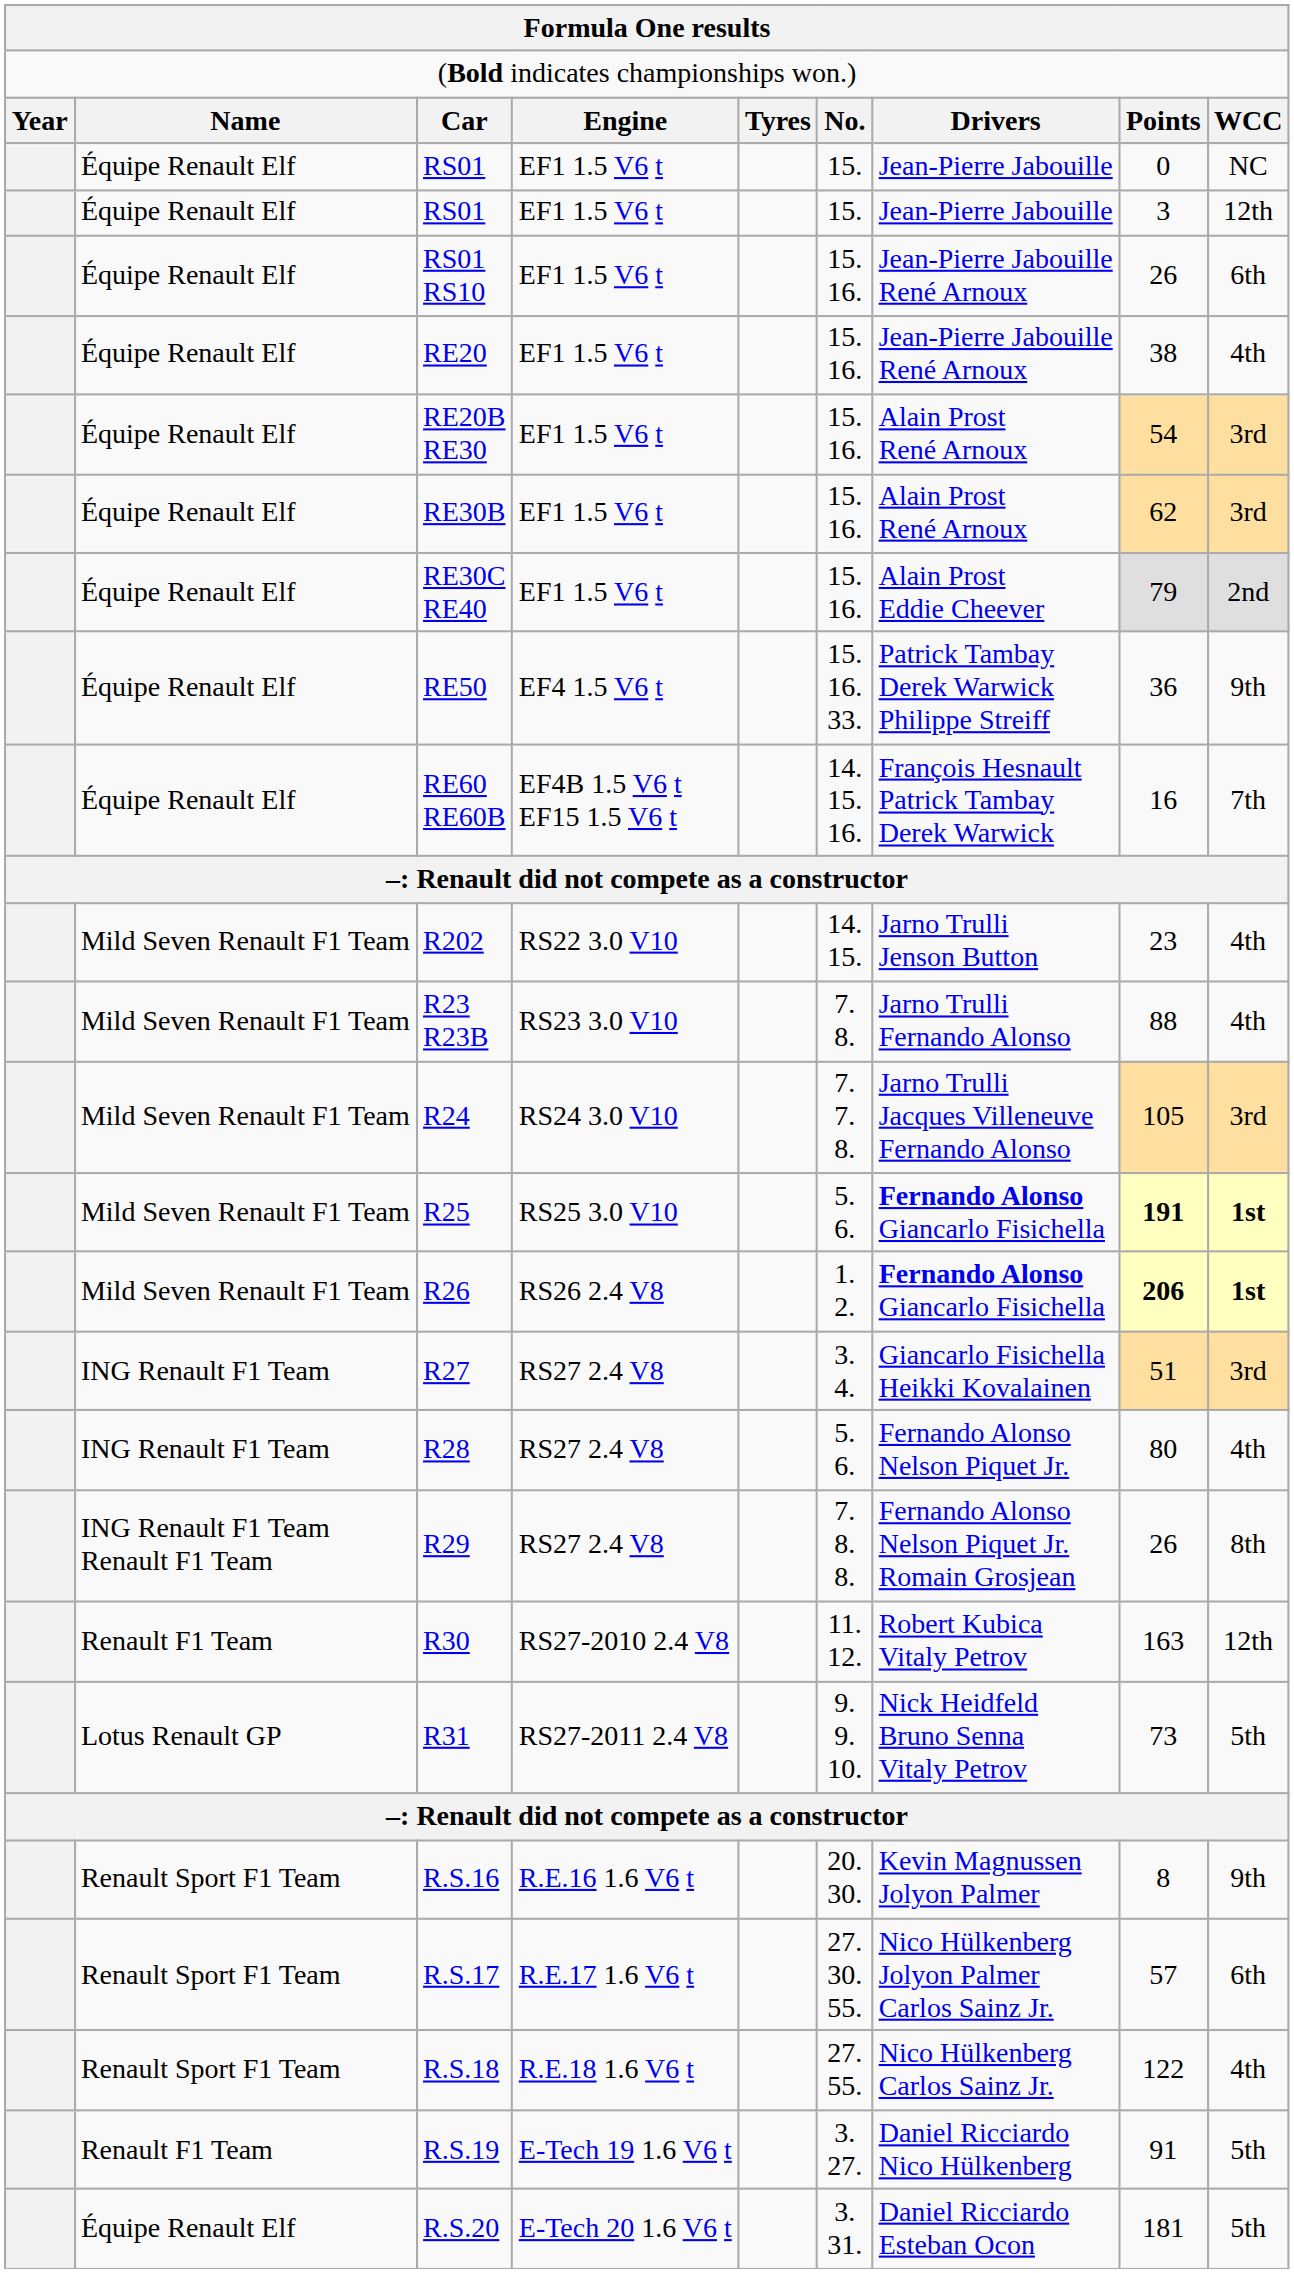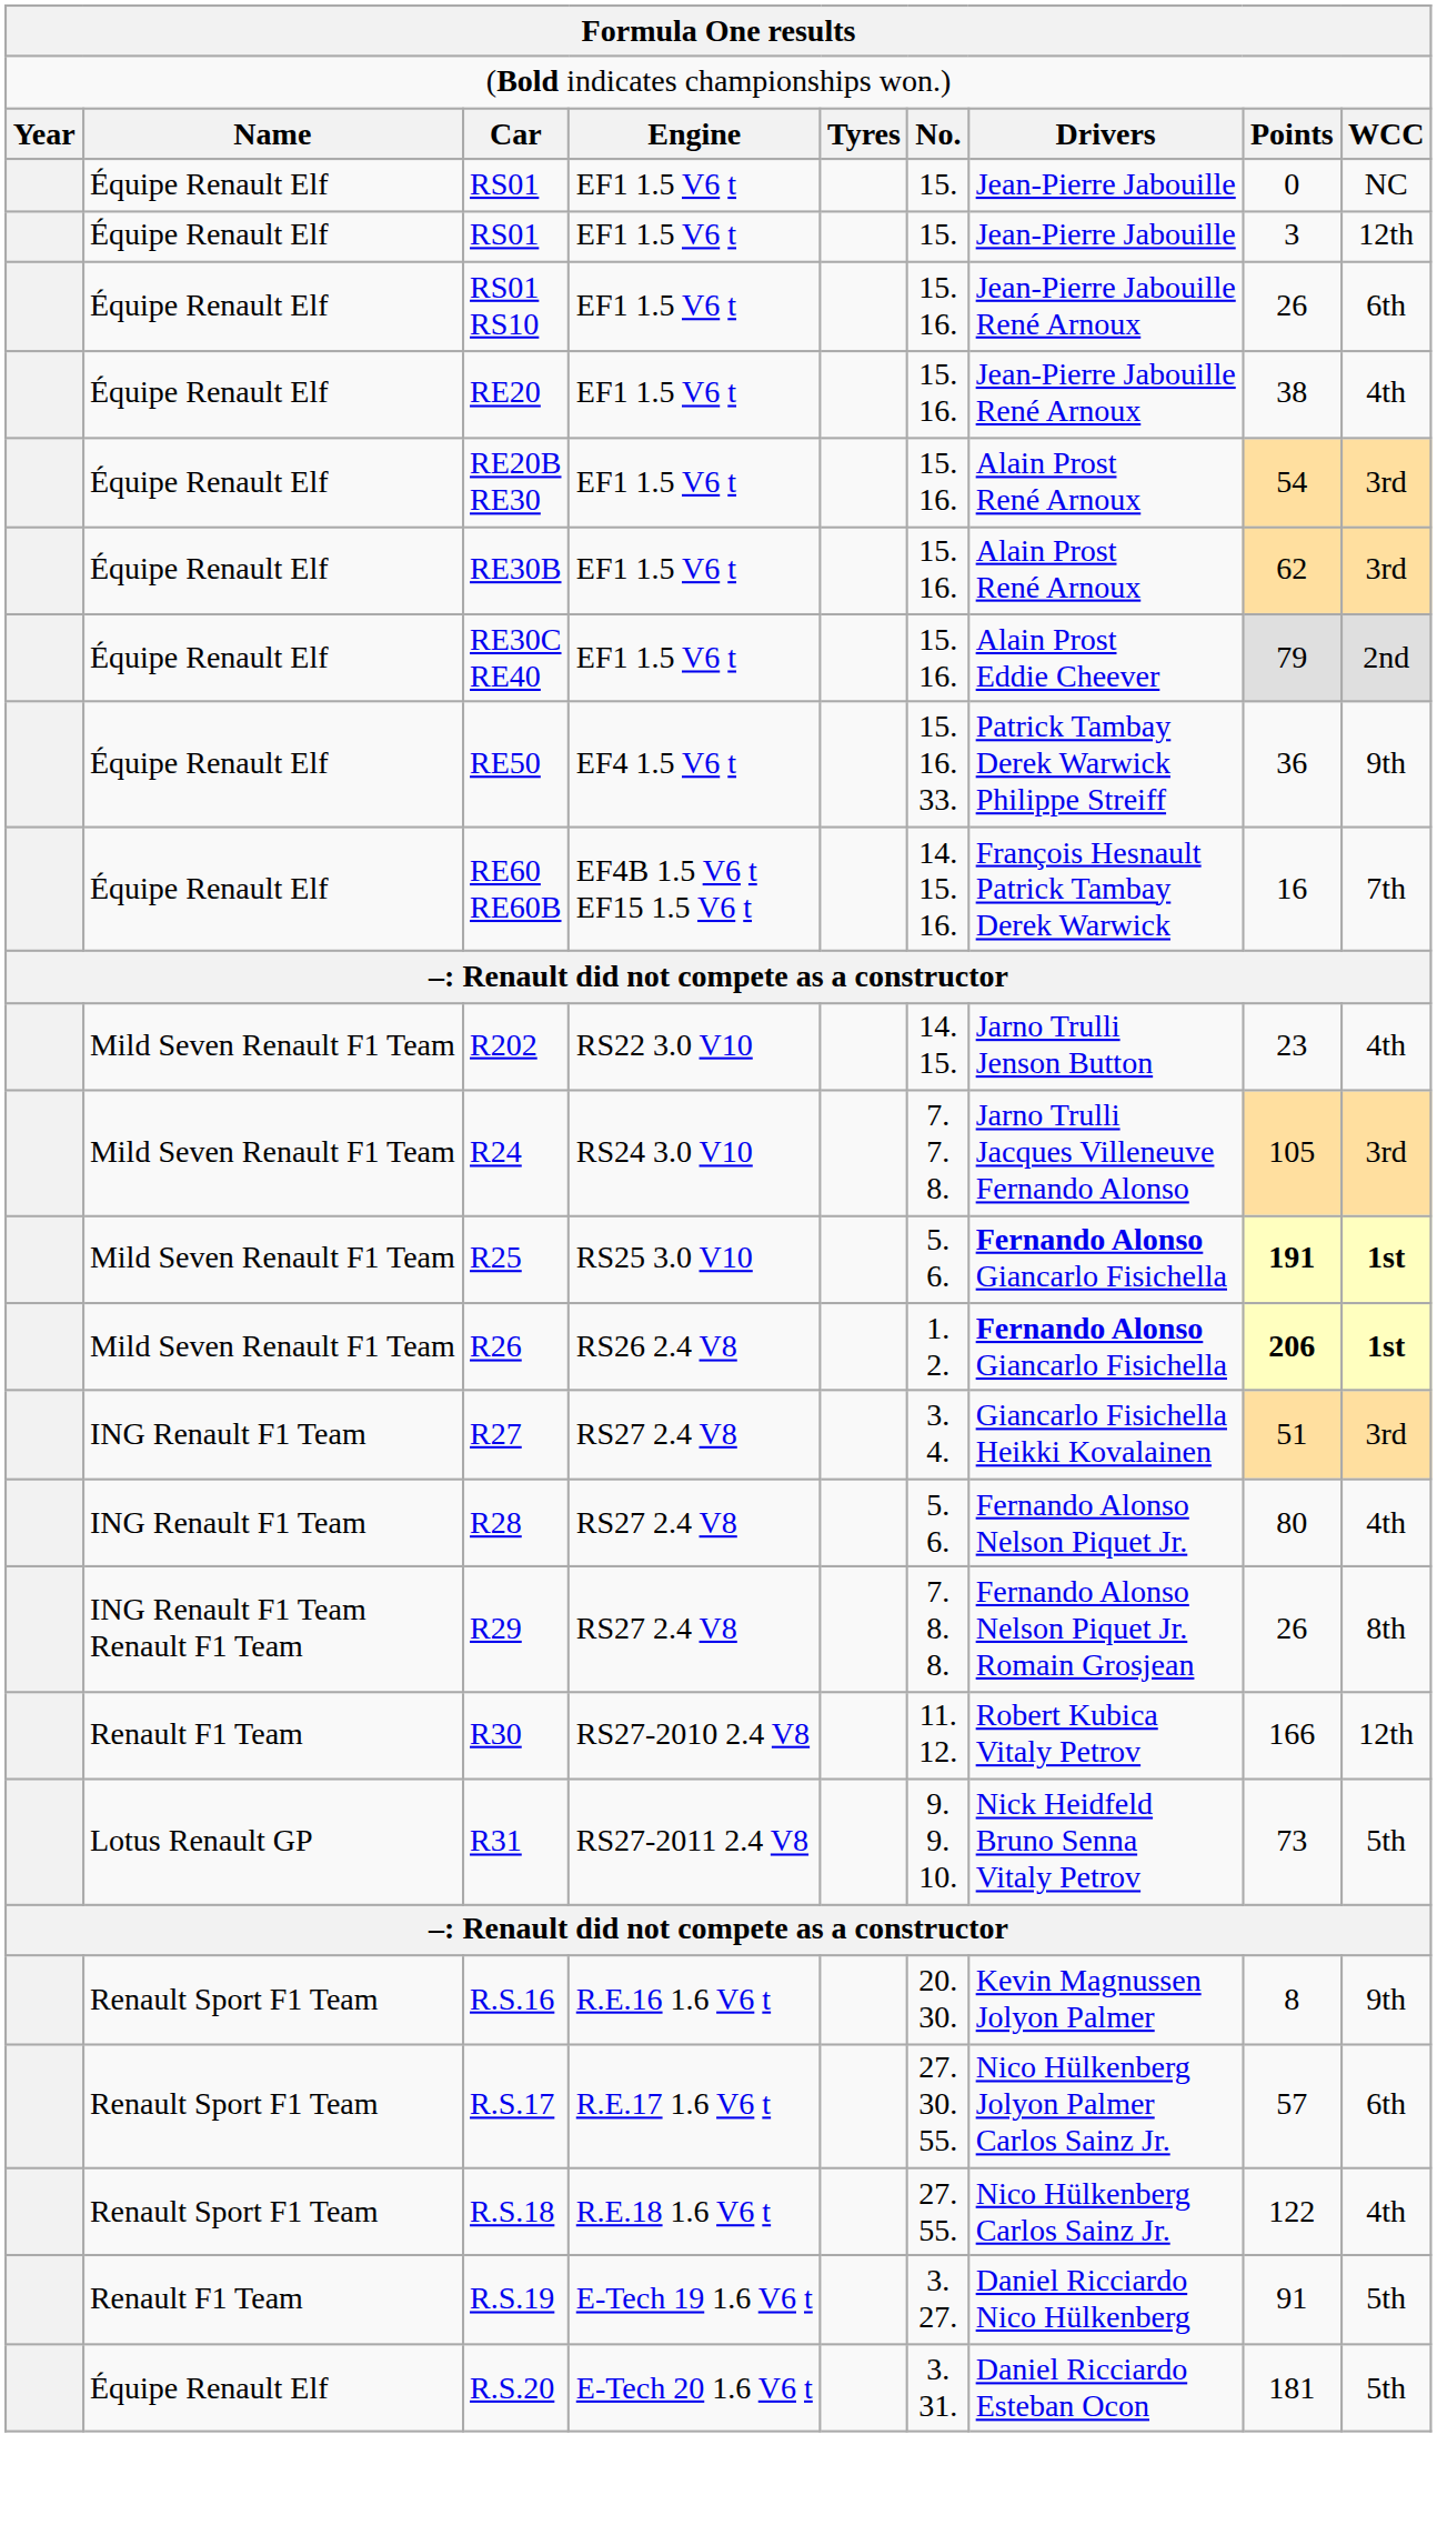 <table class="wikitable collapsible collapsed" style="text-align:center; font-size:85%">
 <tr>
 <th colspan="9">Formula One results</th>
 </tr>
 <tr>
 <td colspan="9">(<strong>Bold</strong> indicates championships won.)</td>
 </tr>
 <tr>
 <th>Year</th>
 <th>Name</th>
 <th>Car</th>
 <th>Engine</th>
 <th>Tyres</th>
 <th>No.</th>
 <th>Drivers</th>
 <th>Points</th>
 <th>WCC</th>
 </tr>
 <tr>
 <th></th>
 <td align="left"> Équipe Renault Elf</td>
 <td align="left"><a href='#'>RS01</a></td>
 <td align="left">EF1 1.5 <a href='#'>V6</a> <a href='#'>t</a></td>
 <td></td>
 <td>15.</td>
 <td align="left"> <a href='#'>Jean-Pierre Jabouille</a></td>
 <td>0</td>
 <td>NC</td>
 </tr>
 <tr>
 <th></th>
 <td align="left"> Équipe Renault Elf</td>
 <td align="left"><a href='#'>RS01</a></td>
 <td align="left">EF1 1.5 <a href='#'>V6</a> <a href='#'>t</a></td>
 <td></td>
 <td>15.</td>
 <td align="left"> <a href='#'>Jean-Pierre Jabouille</a></td>
 <td>3</td>
 <td>12th</td>
 </tr>
 <tr>
 <th></th>
 <td align="left"> Équipe Renault Elf</td>
 <td align="left"><a href='#'>RS01</a><br><a href='#'>RS10</a></td>
 <td align="left">EF1 1.5 <a href='#'>V6</a> <a href='#'>t</a></td>
 <td></td>
 <td>15.<br>16.</td>
 <td align="left"> <a href='#'>Jean-Pierre Jabouille</a><br> <a href='#'>René Arnoux</a></td>
 <td>26</td>
 <td>6th</td>
 </tr>
 <tr>
 <th></th>
 <td align="left"> Équipe Renault Elf</td>
 <td align="left"><a href='#'>RE20</a></td>
 <td align="left">EF1 1.5 <a href='#'>V6</a> <a href='#'>t</a></td>
 <td></td>
 <td>15.<br>16.</td>
 <td align="left"> <a href='#'>Jean-Pierre Jabouille</a><br> <a href='#'>René Arnoux</a></td>
 <td>38</td>
 <td>4th</td>
 </tr>
 <tr>
 <th></th>
 <td align="left"> Équipe Renault Elf</td>
 <td align="left"><a href='#'>RE20B</a><br><a href='#'>RE30</a></td>
 <td align="left">EF1 1.5 <a href='#'>V6</a> <a href='#'>t</a></td>
 <td></td>
 <td>15.<br>16.</td>
 <td align="left"> <a href='#'>Alain Prost</a><br> <a href='#'>René Arnoux</a></td>
 <td style="background:#FFDF9F;">54</td>
 <td style="background:#FFDF9F;">3rd</td>
 </tr>
 <tr>
 <th></th>
 <td align="left"> Équipe Renault Elf</td>
 <td align="left"><a href='#'>RE30B</a></td>
 <td align="left">EF1 1.5 <a href='#'>V6</a> <a href='#'>t</a></td>
 <td></td>
 <td>15.<br>16.</td>
 <td align="left"> <a href='#'>Alain Prost</a><br> <a href='#'>René Arnoux</a></td>
 <td style="background:#FFDF9F;">62</td>
 <td style="background:#FFDF9F;">3rd</td>
 </tr>
 <tr>
 <th></th>
 <td align="left"> Équipe Renault Elf</td>
 <td align="left"><a href='#'>RE30C</a><br><a href='#'>RE40</a></td>
 <td align="left">EF1 1.5 <a href='#'>V6</a> <a href='#'>t</a></td>
 <td></td>
 <td>15.<br>16.</td>
 <td align="left"> <a href='#'>Alain Prost</a><br> <a href='#'>Eddie Cheever</a></td>
 <td style="background:#DFDFDF;">79</td>
 <td style="background:#DFDFDF;">2nd</td>
 </tr>
 <tr>
 <th></th>
 <td align="left"> Équipe Renault Elf</td>
 <td align="left"><a href='#'>RE50</a></td>
 <td align="left">EF4 1.5 <a href='#'>V6</a> <a href='#'>t</a></td>
 <td></td>
 <td>15.<br>16.<br>33.</td>
 <td align="left"> <a href='#'>Patrick Tambay</a><br> <a href='#'>Derek Warwick</a><br> <a href='#'>Philippe Streiff</a></td>
 <td>36</td>
 <td>9th</td>
 </tr>
 <tr>
 <th></th>
 <td align="left"> Équipe Renault Elf</td>
 <td align="left"><a href='#'>RE60</a><br><a href='#'>RE60B</a></td>
 <td align="left">EF4B 1.5 <a href='#'>V6</a> <a href='#'>t</a><br>EF15 1.5 <a href='#'>V6</a> <a href='#'>t</a></td>
 <td></td>
 <td>14.<br>15.<br>16.</td>
 <td align="left"> <a href='#'>François Hesnault</a><br> <a href='#'>Patrick Tambay</a><br> <a href='#'>Derek Warwick</a></td>
 <td>16</td>
 <td>7th</td>
 </tr>
 <tr>
 <th colspan="9" style="text-align:center;">–: Renault did not compete as a constructor</th>
 </tr>
 <tr>
 <th></th>
 <td align="left"> Mild Seven Renault F1 Team</td>
 <td align="left"><a href='#'>R202</a></td>
 <td align="left">RS22 3.0 <a href='#'>V10</a></td>
 <td></td>
 <td>14.<br>15.</td>
 <td align="left"> <a href='#'>Jarno Trulli</a><br> <a href='#'>Jenson Button</a></td>
 <td>23</td>
 <td>4th</td>
 </tr>
 <tr>
 <th></th>
 <td align="left"> Mild Seven Renault F1 Team</td>
-<td align="left"><a href='#'>R23</a><br><a href='#'>R23B</a></td>
-<td align="left">RS23 3.0 <a href='#'>V10</a></td>
-<td></td>
-<td>7.<br>8.</td>
-<td align="left"> <a href='#'>Jarno Trulli</a><br> <a href='#'>Fernando Alonso</a></td>
-<td>88</td>
-<td>4th</td>
-</tr>
-<tr>
-<th></th>
-<td align="left"> Mild Seven Renault F1 Team</td>
 <td align="left"><a href='#'>R24</a></td>
 <td align="left">RS24 3.0 <a href='#'>V10</a></td>
 <td></td>
 <td>7.<br>7.<br>8.</td>
 <td align="left"> <a href='#'>Jarno Trulli</a><br> <a href='#'>Jacques Villeneuve</a><br> <a href='#'>Fernando Alonso</a></td>
 <td style="background:#FFDF9F;">105</td>
 <td style="background:#FFDF9F;">3rd</td>
 </tr>
 <tr>
 <th></th>
 <td align="left"> Mild Seven Renault F1 Team</td>
 <td align="left"><a href='#'>R25</a></td>
 <td align="left">RS25 3.0 <a href='#'>V10</a></td>
 <td></td>
 <td>5.<br>6.</td>
 <td align="left"> <strong><a href='#'>Fernando Alonso</a></strong><br> <a href='#'>Giancarlo Fisichella</a></td>
 <td style="background:#FFFFBF;"><strong>191</strong></td>
 <td style="background:#FFFFBF;"><strong>1st</strong></td>
 </tr>
 <tr>
 <th></th>
 <td align="left"> Mild Seven Renault F1 Team</td>
 <td align="left"><a href='#'>R26</a></td>
 <td align="left">RS26 2.4 <a href='#'>V8</a></td>
 <td></td>
 <td>1.<br>2.</td>
 <td align="left"> <strong><a href='#'>Fernando Alonso</a></strong><br> <a href='#'>Giancarlo Fisichella</a></td>
 <td style="background:#FFFFBF;"><strong>206</strong></td>
 <td style="background:#FFFFBF;"><strong>1st</strong></td>
 </tr>
 <tr>
 <th></th>
 <td align="left"> ING Renault F1 Team</td>
 <td align="left"><a href='#'>R27</a></td>
 <td align="left">RS27 2.4 <a href='#'>V8</a></td>
 <td></td>
 <td>3.<br>4.</td>
 <td align="left"> <a href='#'>Giancarlo Fisichella</a><br> <a href='#'>Heikki Kovalainen</a></td>
 <td style="background:#FFDF9F;">51</td>
 <td style="background:#FFDF9F;">3rd</td>
 </tr>
 <tr>
 <th></th>
 <td align="left"> ING Renault F1 Team</td>
 <td align="left"><a href='#'>R28</a></td>
 <td align="left">RS27 2.4 <a href='#'>V8</a></td>
 <td></td>
 <td>5.<br>6.</td>
 <td align="left"> <a href='#'>Fernando Alonso</a><br> <a href='#'>Nelson Piquet Jr.</a></td>
 <td>80</td>
 <td>4th</td>
 </tr>
 <tr>
 <th></th>
 <td align="left"> ING Renault F1 Team<br> Renault F1 Team</td>
 <td align="left"><a href='#'>R29</a></td>
 <td align="left">RS27 2.4 <a href='#'>V8</a></td>
 <td></td>
 <td>7.<br>8.<br>8.</td>
 <td align="left"> <a href='#'>Fernando Alonso</a><br> <a href='#'>Nelson Piquet Jr.</a><br> <a href='#'>Romain Grosjean</a></td>
 <td>26</td>
 <td>8th</td>
 </tr>
 <tr>
 <th></th>
 <td align="left"> Renault F1 Team</td>
 <td align="left"><a href='#'>R30</a></td>
 <td align="left">RS27-2010 2.4 <a href='#'>V8</a></td>
 <td></td>
 <td>11.<br>12.</td>
 <td align="left"> <a href='#'>Robert Kubica</a><br> <a href='#'>Vitaly Petrov</a></td>
-<td>163</td>
+<td>166</td>
 <td>12th</td>
 </tr>
 <tr>
 <th></th>
 <td align="left"> Lotus Renault GP</td>
 <td align="left"><a href='#'>R31</a></td>
 <td align="left">RS27-2011 2.4 <a href='#'>V8</a></td>
 <td></td>
 <td>9.<br>9.<br>10.</td>
 <td align="left"> <a href='#'>Nick Heidfeld</a><br> <a href='#'>Bruno Senna</a><br> <a href='#'>Vitaly Petrov</a></td>
 <td>73</td>
 <td>5th</td>
 </tr>
 <tr>
 <th colspan="9" style="text-align:center;">–: Renault did not compete as a constructor</th>
 </tr>
 <tr>
 <th></th>
 <td align="left"> Renault Sport F1 Team</td>
 <td align="left"><a href='#'>R.S.16</a></td>
 <td align="left"><a href='#'>R.E.16</a> 1.6 <a href='#'>V6</a> <a href='#'>t</a></td>
 <td></td>
 <td>20.<br>30.</td>
 <td align="left"> <a href='#'>Kevin Magnussen</a><br> <a href='#'>Jolyon Palmer</a></td>
 <td>8</td>
 <td>9th</td>
 </tr>
 <tr>
 <th></th>
 <td align="left"> Renault Sport F1 Team</td>
 <td align="left"><a href='#'>R.S.17</a></td>
 <td align="left"><a href='#'>R.E.17</a> 1.6 <a href='#'>V6</a> <a href='#'>t</a></td>
 <td></td>
 <td>27.<br>30.<br>55.</td>
 <td align="left"> <a href='#'>Nico Hülkenberg</a><br> <a href='#'>Jolyon Palmer</a><br> <a href='#'>Carlos Sainz Jr.</a></td>
 <td>57</td>
 <td>6th</td>
 </tr>
 <tr>
 <th></th>
 <td align="left"> Renault Sport F1 Team</td>
 <td align="left"><a href='#'>R.S.18</a></td>
 <td align="left"><a href='#'>R.E.18</a> 1.6 <a href='#'>V6</a> <a href='#'>t</a></td>
 <td></td>
 <td>27.<br>55.</td>
 <td align="left"> <a href='#'>Nico Hülkenberg</a><br> <a href='#'>Carlos Sainz Jr.</a></td>
 <td>122</td>
 <td>4th</td>
 </tr>
 <tr>
 <th></th>
 <td align="left"> Renault F1 Team</td>
 <td align="left"><a href='#'>R.S.19</a></td>
 <td align="left"><a href='#'>E-Tech 19</a> 1.6 <a href='#'>V6</a> <a href='#'>t</a></td>
 <td></td>
 <td>3.<br>27.</td>
 <td align="left"> <a href='#'>Daniel Ricciardo</a><br> <a href='#'>Nico Hülkenberg</a></td>
 <td>91</td>
 <td>5th</td>
 </tr>
 <tr>
 <th></th>
 <td align="left"> Équipe Renault Elf</td>
 <td align="left"><a href='#'>R.S.20</a></td>
 <td align="left"><a href='#'>E-Tech 20</a> 1.6 <a href='#'>V6</a> <a href='#'>t</a></td>
 <td></td>
 <td>3.<br>31.</td>
 <td align="left"> <a href='#'>Daniel Ricciardo</a><br> <a href='#'>Esteban Ocon</a></td>
 <td>181</td>
 <td>5th</td>
 </tr>
 </table>
